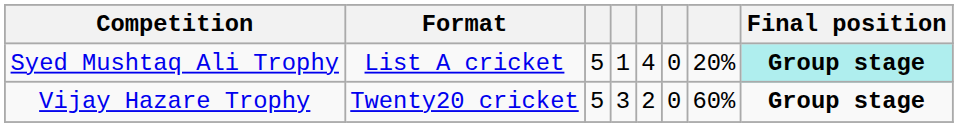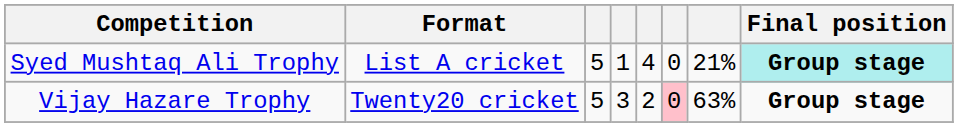 <table class="wikitable sortable" style="text-align: center;">
 <tr>
 <th class="unsortable">Competition</th>
 <th>Format</th>
 <th></th>
 <th></th>
 <th></th>
 <th></th>
 <th></th>
 <th>Final position</th>
 </tr>
 <tr>
 <td><a href='#'>Syed Mushtaq Ali Trophy</a></td>
 <td><a href='#'>List A cricket</a></td>
 <td>5</td>
 <td>1</td>
 <td>4</td>
 <td>0</td>
-<td>20%</td>
+<td>21%</td>
 <td style="background: paleturquoise;"><strong>Group stage</strong></td>
 </tr>
 <tr>
 <td><a href='#'>Vijay Hazare Trophy</a></td>
 <td><a href='#'>Twenty20 cricket</a></td>
 <td>5</td>
 <td>3</td>
 <td>2</td>
-<td>0</td>
-<td>60%</td>
+<td style="background: pink;">0</td>
+<td>63%</td>
 <td><strong>Group stage</strong></td>
 </tr>
 </table>
